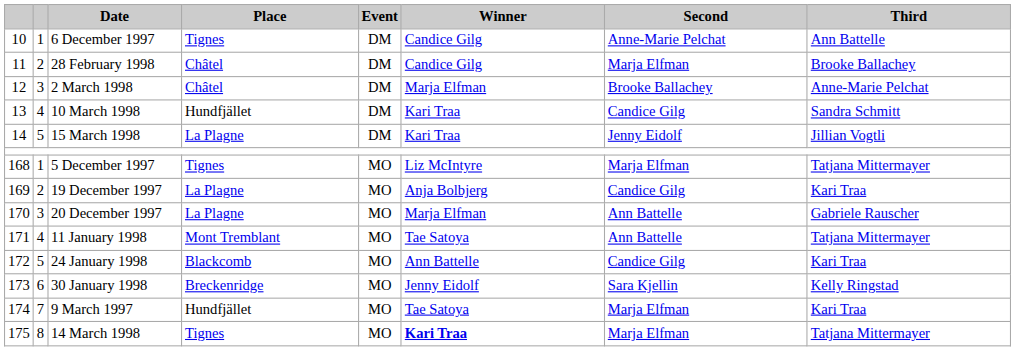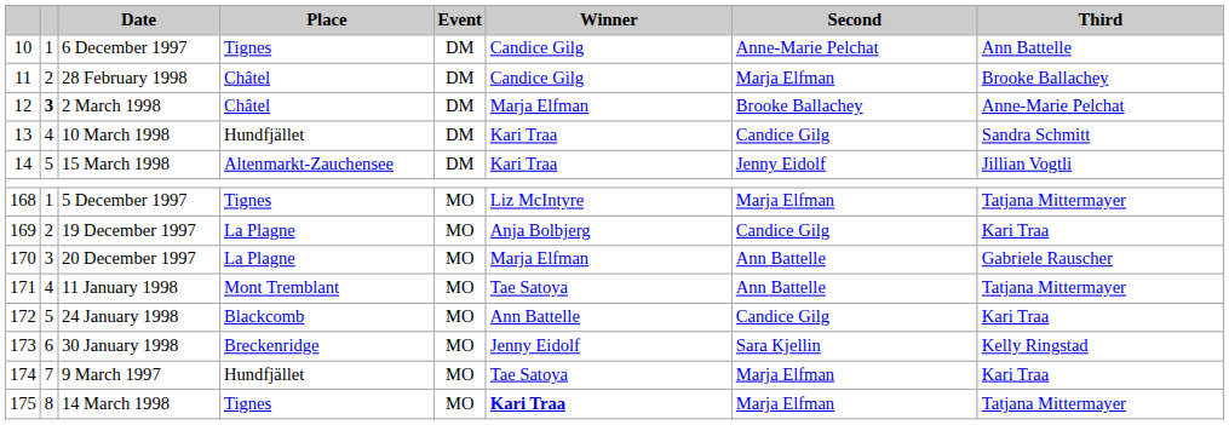 <table class="wikitable plainrowheaders" style="background:#fff; font-size:86%; line-height:16px; border:grey solid 1px; border-collapse:collapse;">
 <tr style="background:#ccc; text-align:center;">
 <th scope="col" style="background:#ccc; width=20 px;"></th>
 <th scope="col" style="background:#ccc; width=30 px;"></th>
 <th scope="col" style="background:#ccc; width:120px;">Date</th>
 <th scope="col" style="background:#ccc; width:160px;">Place</th>
 <th scope="col" style="background:#ccc; width:15px;">Event</th>
 <th scope="col" style="background:#ccc; width:185px;">Winner</th>
 <th scope="col" style="background:#ccc; width:185px;">Second</th>
 <th scope="col" style="background:#ccc; width:185px;">Third</th>
 </tr>
 <tr>
 <td align=center>10</td>
 <td align=center>1</td>
 <td>6 December 1997</td>
 <td> <a href='#'>Tignes</a></td>
 <td align=center>DM</td>
 <td> <a href='#'>Candice Gilg</a></td>
 <td> <a href='#'>Anne-Marie Pelchat</a></td>
 <td> <a href='#'>Ann Battelle</a></td>
 </tr>
 <tr>
 <td align=center>11</td>
 <td align=center>2</td>
 <td>28 February 1998</td>
 <td> <a href='#'>Châtel</a></td>
 <td align=center>DM</td>
 <td> <a href='#'>Candice Gilg</a></td>
 <td> <a href='#'>Marja Elfman</a></td>
 <td> <a href='#'>Brooke Ballachey</a></td>
 </tr>
 <tr>
 <td align=center>12</td>
-<td align=center>3</td>
+<td align=center><strong>3</strong></td>
 <td>2 March 1998</td>
 <td> <a href='#'>Châtel</a></td>
 <td align=center>DM</td>
 <td> <a href='#'>Marja Elfman</a></td>
 <td> <a href='#'>Brooke Ballachey</a></td>
 <td> <a href='#'>Anne-Marie Pelchat</a></td>
 </tr>
 <tr>
 <td align=center>13</td>
 <td align=center>4</td>
 <td>10 March 1998</td>
 <td> Hundfjället</td>
 <td align=center>DM</td>
 <td> <a href='#'>Kari Traa</a></td>
 <td> <a href='#'>Candice Gilg</a></td>
 <td> <a href='#'>Sandra Schmitt</a></td>
 </tr>
 <tr>
 <td align=center>14</td>
 <td align=center>5</td>
 <td>15 March 1998</td>
-<td> <a href='#'>La Plagne</a></td>
+<td> <a href='#'>Altenmarkt-Zauchensee</a></td>
 <td align=center>DM</td>
 <td> <a href='#'>Kari Traa</a></td>
 <td> <a href='#'>Jenny Eidolf</a></td>
 <td> <a href='#'>Jillian Vogtli</a></td>
 </tr>
 <tr>
 <td colspan=8></td>
 </tr>
 <tr>
 <td align=center>168</td>
 <td align=center>1</td>
 <td>5 December 1997</td>
 <td> <a href='#'>Tignes</a></td>
 <td align=center>MO</td>
 <td> <a href='#'>Liz McIntyre</a></td>
 <td> <a href='#'>Marja Elfman</a></td>
 <td> <a href='#'>Tatjana Mittermayer</a></td>
 </tr>
 <tr>
 <td align=center>169</td>
 <td align=center>2</td>
 <td>19 December 1997</td>
 <td> <a href='#'>La Plagne</a></td>
 <td align=center>MO</td>
 <td> <a href='#'>Anja Bolbjerg</a></td>
 <td> <a href='#'>Candice Gilg</a></td>
 <td> <a href='#'>Kari Traa</a></td>
 </tr>
 <tr>
 <td align=center>170</td>
 <td align=center>3</td>
 <td>20 December 1997</td>
 <td> <a href='#'>La Plagne</a></td>
 <td align=center>MO</td>
 <td> <a href='#'>Marja Elfman</a></td>
 <td> <a href='#'>Ann Battelle</a></td>
 <td> <a href='#'>Gabriele Rauscher</a></td>
 </tr>
 <tr>
 <td align=center>171</td>
 <td align=center>4</td>
 <td>11 January 1998</td>
 <td> <a href='#'>Mont Tremblant</a></td>
 <td align=center>MO</td>
 <td> <a href='#'>Tae Satoya</a></td>
 <td> <a href='#'>Ann Battelle</a></td>
 <td> <a href='#'>Tatjana Mittermayer</a></td>
 </tr>
 <tr>
 <td align=center>172</td>
 <td align=center>5</td>
 <td>24 January 1998</td>
 <td> <a href='#'>Blackcomb</a></td>
 <td align=center>MO</td>
 <td> <a href='#'>Ann Battelle</a></td>
 <td> <a href='#'>Candice Gilg</a></td>
 <td> <a href='#'>Kari Traa</a></td>
 </tr>
 <tr>
 <td align=center>173</td>
 <td align=center>6</td>
 <td>30 January 1998</td>
 <td> <a href='#'>Breckenridge</a></td>
 <td align=center>MO</td>
 <td> <a href='#'>Jenny Eidolf</a></td>
 <td> <a href='#'>Sara Kjellin</a></td>
 <td> <a href='#'>Kelly Ringstad</a></td>
 </tr>
 <tr>
 <td align=center>174</td>
 <td align=center>7</td>
 <td>9 March 1997</td>
 <td> Hundfjället</td>
 <td align=center>MO</td>
 <td> <a href='#'>Tae Satoya</a></td>
 <td> <a href='#'>Marja Elfman</a></td>
 <td> <a href='#'>Kari Traa</a></td>
 </tr>
 <tr>
 <td align=center>175</td>
 <td align=center>8</td>
 <td>14 March 1998</td>
 <td> <a href='#'>Tignes</a></td>
 <td align=center>MO</td>
 <td><strong> <a href='#'>Kari Traa</a></strong></td>
 <td> <a href='#'>Marja Elfman</a></td>
 <td> <a href='#'>Tatjana Mittermayer</a></td>
 </tr>
 </table>
